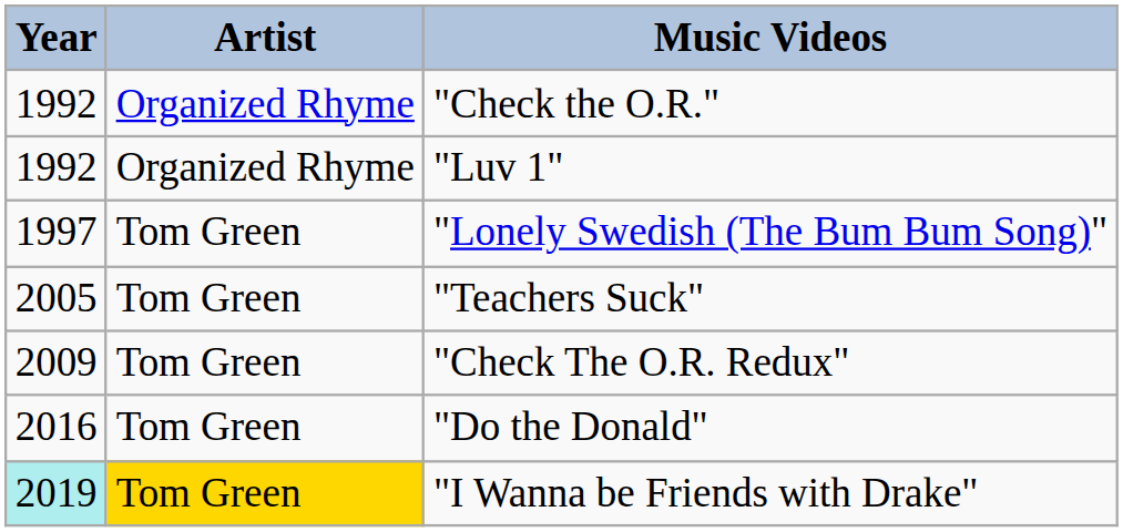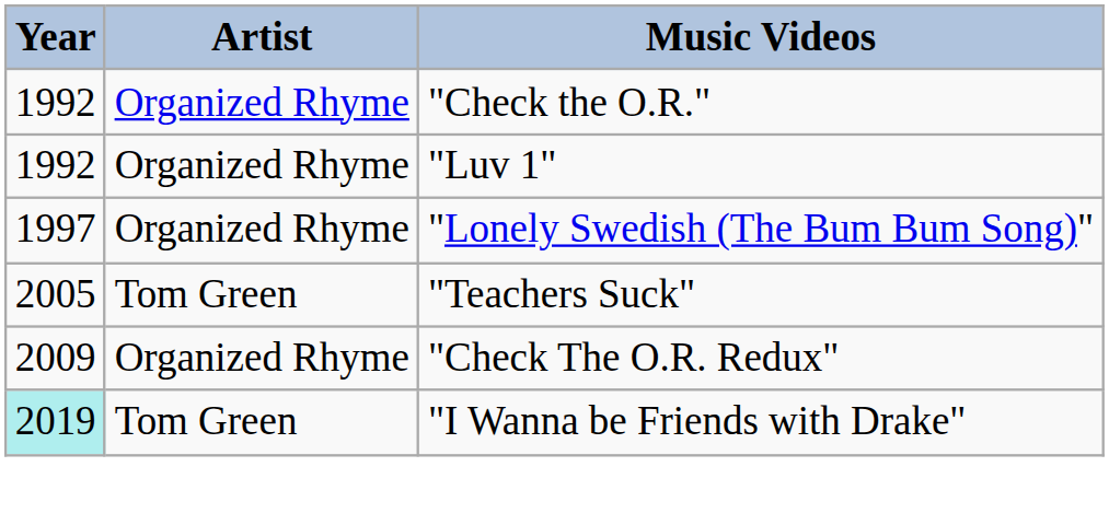 <table class="wikitable">
 <tr style="background:#b0c4de; text-align:center;">
 <th style="background:#B0C4DE;">Year</th>
 <th style="background:#B0C4DE;">Artist</th>
 <th style="background:#B0C4DE;">Music Videos</th>
 </tr>
 <tr>
 <td>1992</td>
 <td><a href='#'>Organized Rhyme</a></td>
 <td>"Check the O.R."</td>
 </tr>
 <tr>
 <td>1992</td>
 <td>Organized Rhyme</td>
 <td>"Luv 1"</td>
 </tr>
 <tr>
 <td>1997</td>
-<td>Tom Green</td>
+<td>Organized Rhyme</td>
 <td>"<a href='#'>Lonely Swedish (The Bum Bum Song)</a>"</td>
 </tr>
 <tr>
 <td>2005</td>
 <td>Tom Green</td>
 <td>"Teachers Suck"</td>
 </tr>
 <tr>
 <td>2009</td>
-<td>Tom Green</td>
+<td>Organized Rhyme</td>
 <td>"Check The O.R. Redux"</td>
 </tr>
 <tr>
-<td>2016</td>
+<td style="background: paleturquoise;">2019</td>
 <td>Tom Green</td>
-<td>"Do the Donald"</td>
-</tr>
-<tr>
-<td style="background: paleturquoise;">2019</td>
-<td style="background: gold;">Tom Green</td>
 <td>"I Wanna be Friends with Drake"</td>
 </tr>
 </table>
